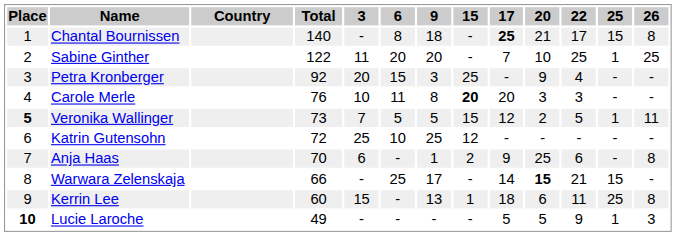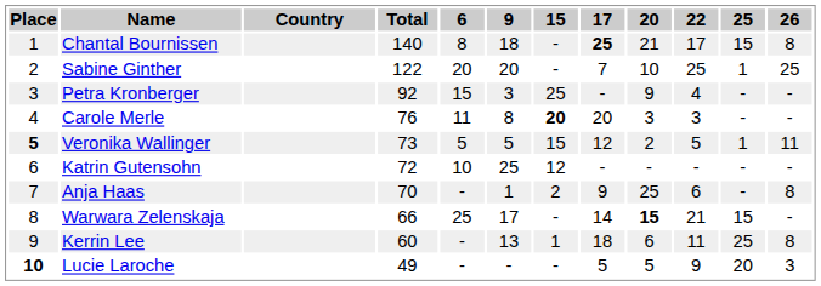 <table border="0" style="border: 1px solid #999; background-color:#FFFFFF; text-align:center; font-size:86%; line-height:15px;">
 <tr align="center" bgcolor="#CCCCCC">
 <th width=35>Place</th>
 <th width=170>Name</th>
 <th width=120>Country</th>
 <th width=50>Total</th>
-<th width=40>3</th>
 <th width=40>6</th>
 <th width=40>9</th>
 <th width=40>15</th>
 <th width=40>17</th>
 <th width=40>20</th>
 <th width=40>22</th>
 <th width=40>25</th>
 <th width=40>26</th>
 </tr>
 <tr bgcolor="#EFEFEF">
 <td>1</td>
 <td align="left"><a href='#'>Chantal Bournissen</a></td>
 <td align="left"></td>
 <td>140</td>
-<td>-</td>
 <td>8</td>
 <td>18</td>
 <td>-</td>
 <td><strong>25</strong></td>
 <td>21</td>
 <td>17</td>
 <td>15</td>
 <td>8</td>
 </tr>
 <tr>
 <td>2</td>
 <td align="left"><a href='#'>Sabine Ginther</a></td>
 <td align="left"></td>
 <td>122</td>
-<td>11</td>
 <td>20</td>
 <td>20</td>
 <td>-</td>
 <td>7</td>
 <td>10</td>
 <td>25</td>
 <td>1</td>
 <td>25</td>
 </tr>
 <tr bgcolor="#EFEFEF">
 <td>3</td>
 <td align="left"><a href='#'>Petra Kronberger</a></td>
 <td align="left"></td>
 <td>92</td>
-<td>20</td>
 <td>15</td>
 <td>3</td>
 <td>25</td>
 <td>-</td>
 <td>9</td>
 <td>4</td>
 <td>-</td>
 <td>-</td>
 </tr>
 <tr>
 <td>4</td>
 <td align="left"><a href='#'>Carole Merle</a></td>
 <td align="left"></td>
 <td>76</td>
-<td>10</td>
 <td>11</td>
 <td>8</td>
 <td><strong>20</strong></td>
 <td>20</td>
 <td>3</td>
 <td>3</td>
 <td>-</td>
 <td>-</td>
 </tr>
 <tr bgcolor="#EFEFEF">
 <td><strong>5</strong></td>
 <td align="left"><a href='#'>Veronika Wallinger</a></td>
 <td align="left"></td>
 <td>73</td>
-<td>7</td>
 <td>5</td>
 <td>5</td>
 <td>15</td>
 <td>12</td>
 <td>2</td>
 <td>5</td>
 <td>1</td>
 <td>11</td>
 </tr>
 <tr>
 <td>6</td>
 <td align="left"><a href='#'>Katrin Gutensohn</a></td>
 <td align="left"></td>
 <td>72</td>
-<td>25</td>
 <td>10</td>
 <td>25</td>
 <td>12</td>
 <td>-</td>
 <td>-</td>
 <td>-</td>
 <td>-</td>
 <td>-</td>
 </tr>
 <tr bgcolor="#EFEFEF">
 <td>7</td>
 <td align="left"><a href='#'>Anja Haas</a></td>
 <td align="left"></td>
 <td>70</td>
-<td>6</td>
 <td>-</td>
 <td>1</td>
 <td>2</td>
 <td>9</td>
 <td>25</td>
 <td>6</td>
 <td>-</td>
 <td>8</td>
 </tr>
 <tr>
 <td>8</td>
 <td align="left"><a href='#'>Warwara Zelenskaja</a></td>
 <td align="left"></td>
 <td>66</td>
-<td>-</td>
 <td>25</td>
 <td>17</td>
 <td>-</td>
 <td>14</td>
 <td><strong>15</strong></td>
 <td>21</td>
 <td>15</td>
 <td>-</td>
 </tr>
 <tr bgcolor="#EFEFEF">
 <td>9</td>
 <td align="left"><a href='#'>Kerrin Lee</a></td>
 <td align="left"></td>
 <td>60</td>
-<td>15</td>
 <td>-</td>
 <td>13</td>
 <td>1</td>
 <td>18</td>
 <td>6</td>
 <td>11</td>
 <td>25</td>
 <td>8</td>
 </tr>
 <tr>
 <td><strong>10</strong></td>
 <td align="left"><a href='#'>Lucie Laroche</a></td>
 <td align="left"></td>
 <td>49</td>
 <td>-</td>
 <td>-</td>
 <td>-</td>
-<td>-</td>
 <td>5</td>
 <td>5</td>
 <td>9</td>
-<td>1</td>
+<td>20</td>
 <td>3</td>
 </tr>
 </table>
